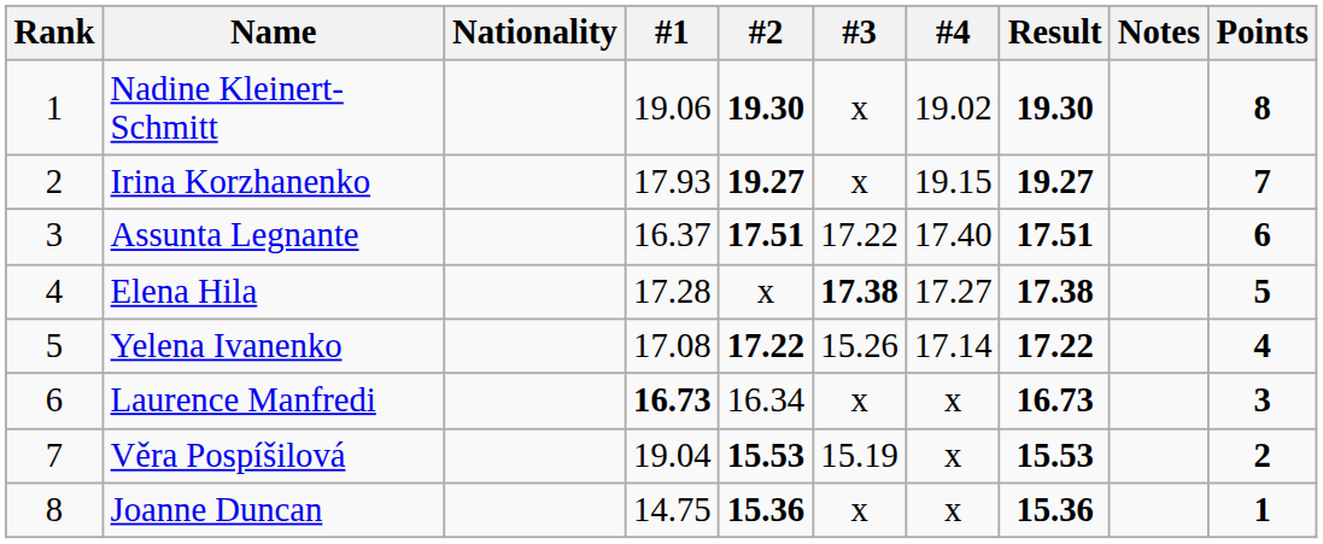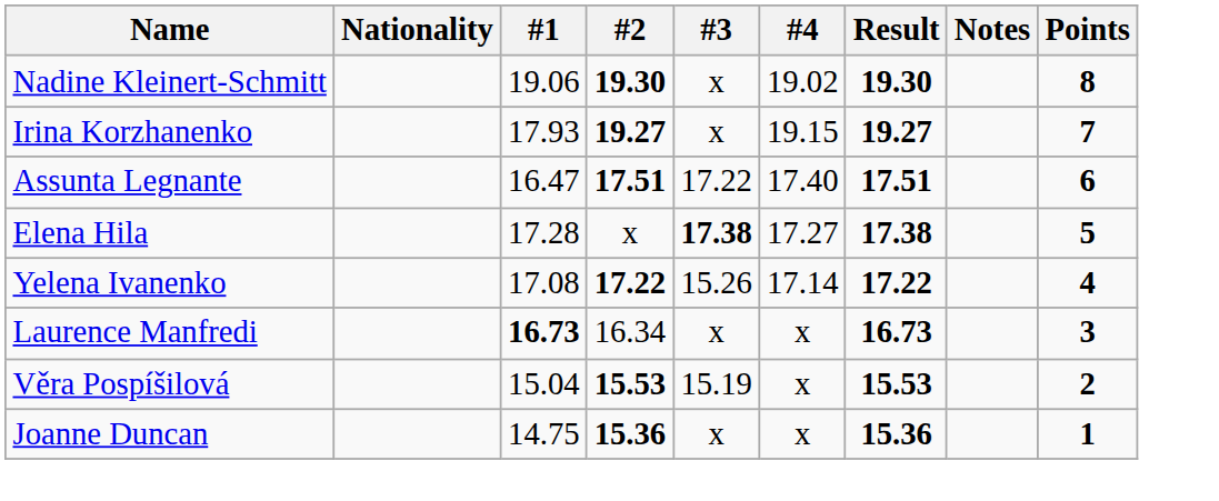 <table class="wikitable sortable" style="text-align:center">
 <tr>
-<th>Rank</th>
 <th>Name</th>
 <th>Nationality</th>
 <th>#1</th>
 <th>#2</th>
 <th>#3</th>
 <th>#4</th>
 <th>Result</th>
 <th>Notes</th>
 <th>Points</th>
 </tr>
 <tr>
-<td>1</td>
 <td align=left><a href='#'>Nadine Kleinert-Schmitt</a></td>
 <td align=left></td>
 <td>19.06</td>
 <td><strong>19.30</strong></td>
 <td>x</td>
 <td>19.02</td>
 <td><strong>19.30</strong></td>
 <td></td>
 <td><strong>8</strong></td>
 </tr>
 <tr>
-<td>2</td>
 <td align=left><a href='#'>Irina Korzhanenko</a></td>
 <td align=left></td>
 <td>17.93</td>
 <td><strong>19.27</strong></td>
 <td>x</td>
 <td>19.15</td>
 <td><strong>19.27</strong></td>
 <td></td>
 <td><strong>7</strong></td>
 </tr>
 <tr>
-<td>3</td>
 <td align=left><a href='#'>Assunta Legnante</a></td>
 <td align=left></td>
-<td>16.37</td>
+<td>16.47</td>
 <td><strong>17.51</strong></td>
 <td>17.22</td>
 <td>17.40</td>
 <td><strong>17.51</strong></td>
 <td></td>
 <td><strong>6</strong></td>
 </tr>
 <tr>
-<td>4</td>
 <td align=left><a href='#'>Elena Hila</a></td>
 <td align=left></td>
 <td>17.28</td>
 <td>x</td>
 <td><strong>17.38</strong></td>
 <td>17.27</td>
 <td><strong>17.38</strong></td>
 <td></td>
 <td><strong>5</strong></td>
 </tr>
 <tr>
-<td>5</td>
 <td align=left><a href='#'>Yelena Ivanenko</a></td>
 <td align=left></td>
 <td>17.08</td>
 <td><strong>17.22</strong></td>
 <td>15.26</td>
 <td>17.14</td>
 <td><strong>17.22</strong></td>
 <td></td>
 <td><strong>4</strong></td>
 </tr>
 <tr>
-<td>6</td>
 <td align=left><a href='#'>Laurence Manfredi</a></td>
 <td align=left></td>
 <td><strong>16.73</strong></td>
 <td>16.34</td>
 <td>x</td>
 <td>x</td>
 <td><strong>16.73</strong></td>
 <td></td>
 <td><strong>3</strong></td>
 </tr>
 <tr>
-<td>7</td>
 <td align=left><a href='#'>Věra Pospíšilová</a></td>
 <td align=left></td>
-<td>19.04</td>
+<td>15.04</td>
 <td><strong>15.53</strong></td>
 <td>15.19</td>
 <td>x</td>
 <td><strong>15.53</strong></td>
 <td></td>
 <td><strong>2</strong></td>
 </tr>
 <tr>
-<td>8</td>
 <td align=left><a href='#'>Joanne Duncan</a></td>
 <td align=left></td>
 <td>14.75</td>
 <td><strong>15.36</strong></td>
 <td>x</td>
 <td>x</td>
 <td><strong>15.36</strong></td>
 <td></td>
 <td><strong>1</strong></td>
 </tr>
 </table>
